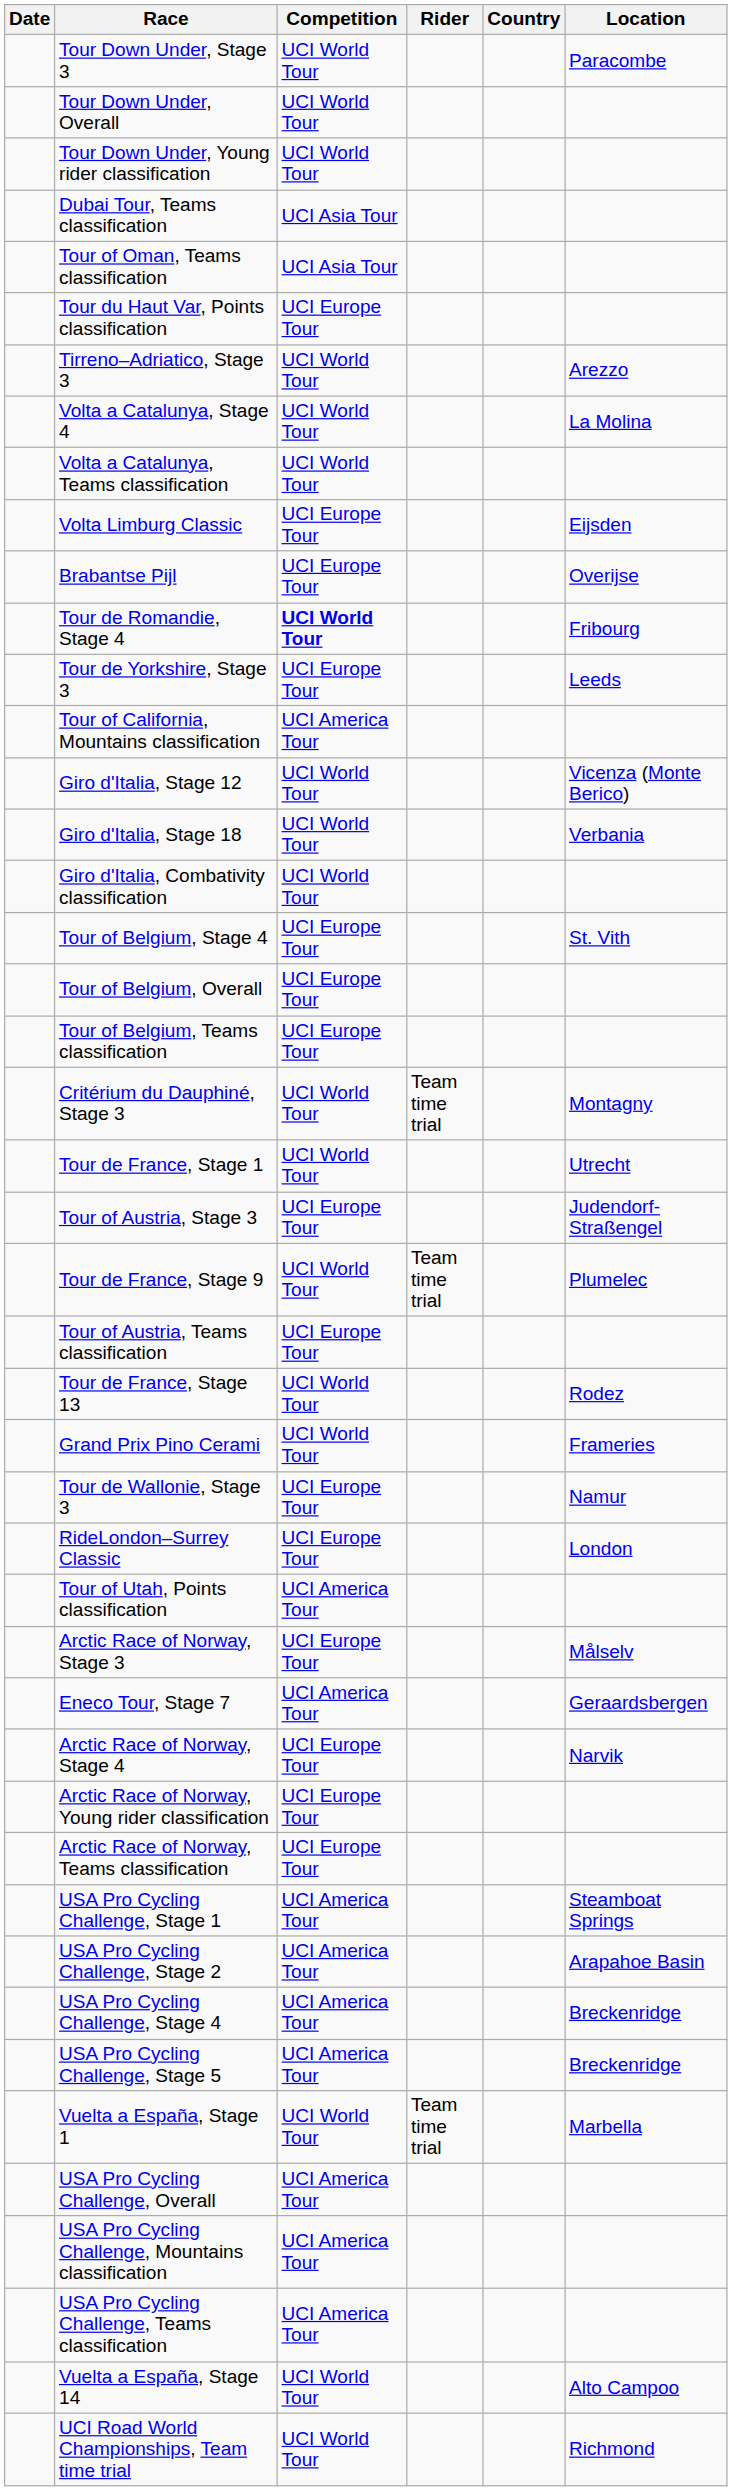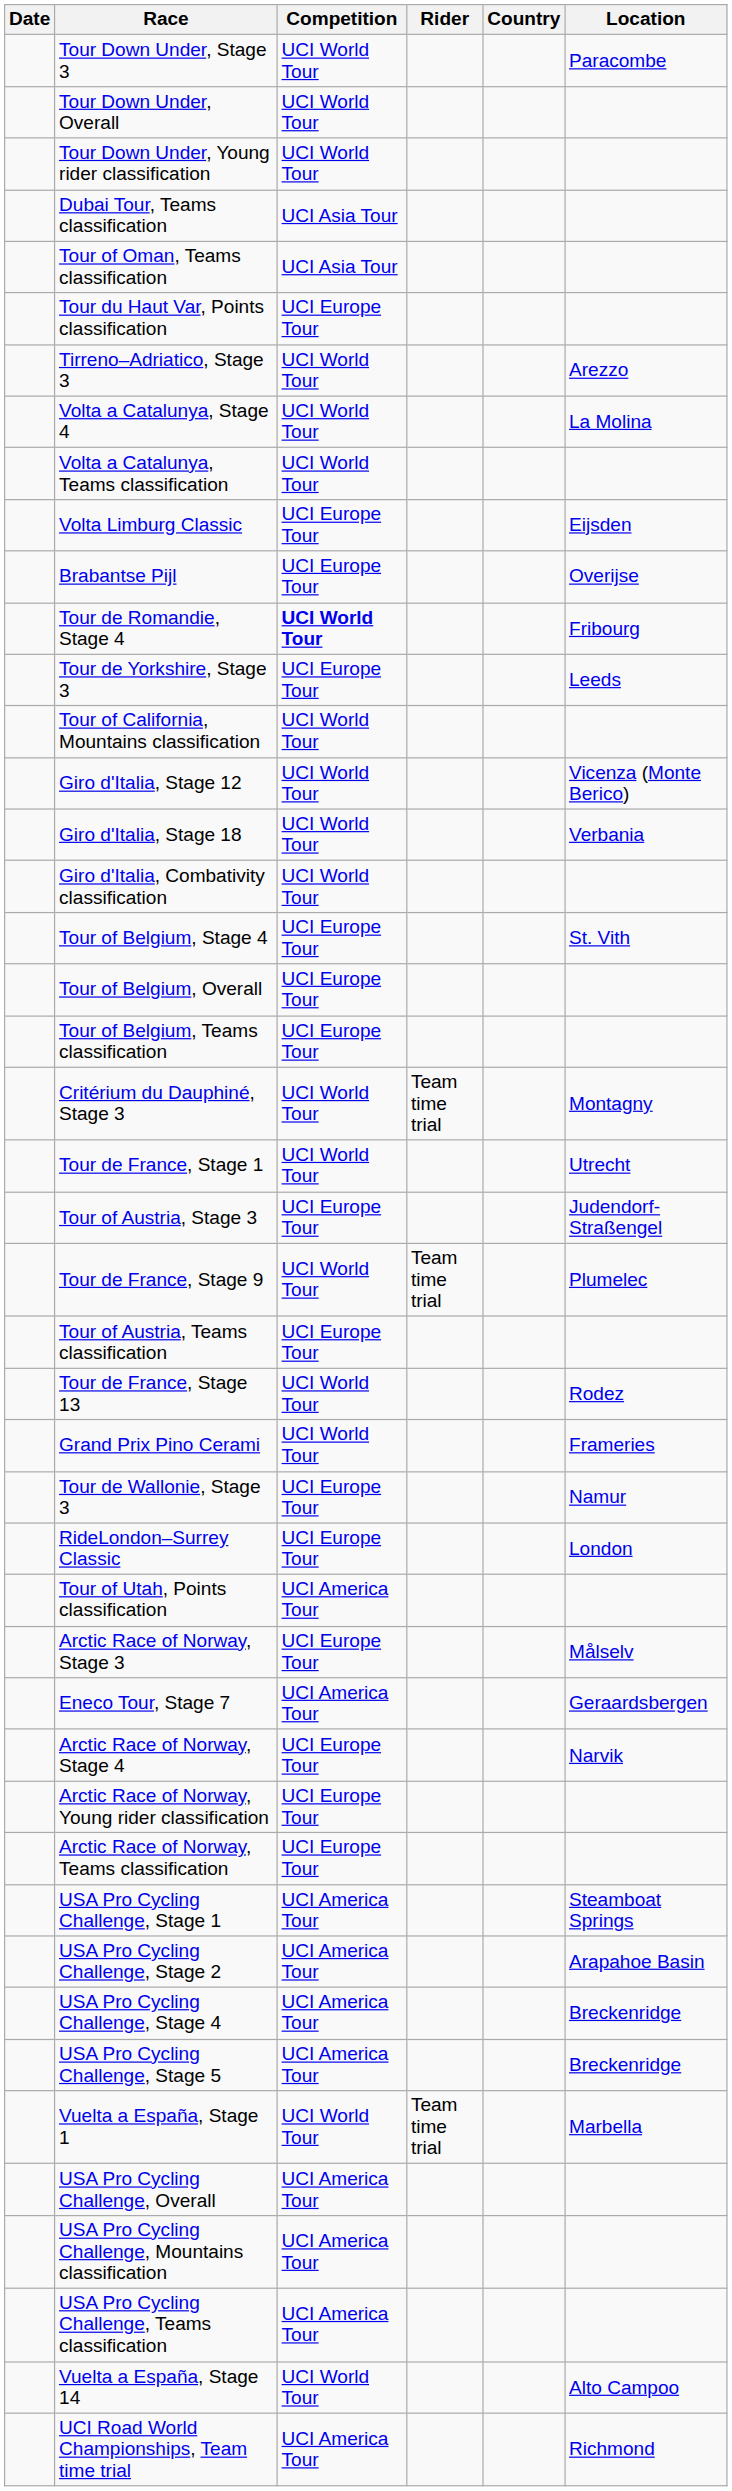 <table class="wikitable sortable">
 <tr>
 <th>Date</th>
 <th>Race</th>
 <th>Competition</th>
 <th>Rider</th>
 <th>Country</th>
 <th>Location</th>
 </tr>
 <tr>
 <td></td>
 <td><a href='#'>Tour Down Under</a>, Stage 3</td>
 <td><a href='#'>UCI World Tour</a></td>
 <td></td>
 <td></td>
 <td><a href='#'>Paracombe</a></td>
 </tr>
 <tr>
 <td></td>
 <td><a href='#'>Tour Down Under</a>, Overall</td>
 <td><a href='#'>UCI World Tour</a></td>
 <td></td>
 <td></td>
 <td></td>
 </tr>
 <tr>
 <td></td>
 <td><a href='#'>Tour Down Under</a>, Young rider classification</td>
 <td><a href='#'>UCI World Tour</a></td>
 <td></td>
 <td></td>
 <td></td>
 </tr>
 <tr>
 <td></td>
 <td><a href='#'>Dubai Tour</a>, Teams classification</td>
 <td><a href='#'>UCI Asia Tour</a></td>
 <td align="center"></td>
 <td></td>
 <td></td>
 </tr>
 <tr>
 <td></td>
 <td><a href='#'>Tour of Oman</a>, Teams classification</td>
 <td><a href='#'>UCI Asia Tour</a></td>
 <td align="center"></td>
 <td></td>
 <td></td>
 </tr>
 <tr>
 <td></td>
 <td><a href='#'>Tour du Haut Var</a>, Points classification</td>
 <td><a href='#'>UCI Europe Tour</a></td>
 <td></td>
 <td></td>
 <td></td>
 </tr>
 <tr>
 <td></td>
 <td><a href='#'>Tirreno–Adriatico</a>, Stage 3</td>
 <td><a href='#'>UCI World Tour</a></td>
 <td></td>
 <td></td>
 <td><a href='#'>Arezzo</a></td>
 </tr>
 <tr>
 <td></td>
 <td><a href='#'>Volta a Catalunya</a>, Stage 4</td>
 <td><a href='#'>UCI World Tour</a></td>
 <td></td>
 <td></td>
 <td><a href='#'>La Molina</a></td>
 </tr>
 <tr>
 <td></td>
 <td><a href='#'>Volta a Catalunya</a>, Teams classification</td>
 <td><a href='#'>UCI World Tour</a></td>
 <td align="center"></td>
 <td></td>
 <td></td>
 </tr>
 <tr>
 <td></td>
 <td><a href='#'>Volta Limburg Classic</a></td>
 <td><a href='#'>UCI Europe Tour</a></td>
 <td></td>
 <td></td>
 <td><a href='#'>Eijsden</a></td>
 </tr>
 <tr>
 <td></td>
 <td><a href='#'>Brabantse Pijl</a></td>
 <td><a href='#'>UCI Europe Tour</a></td>
 <td></td>
 <td></td>
 <td><a href='#'>Overijse</a></td>
 </tr>
 <tr>
 <td></td>
 <td><a href='#'>Tour de Romandie</a>, Stage 4</td>
 <td><strong><a href='#'>UCI World Tour</a></strong></td>
 <td></td>
 <td></td>
 <td><a href='#'>Fribourg</a></td>
 </tr>
 <tr>
 <td></td>
 <td><a href='#'>Tour de Yorkshire</a>, Stage 3</td>
 <td><a href='#'>UCI Europe Tour</a></td>
 <td></td>
 <td></td>
 <td><a href='#'>Leeds</a></td>
 </tr>
 <tr>
 <td></td>
 <td><a href='#'>Tour of California</a>, Mountains classification</td>
-<td><a href='#'>UCI America Tour</a></td>
+<td><a href='#'>UCI World Tour</a></td>
 <td></td>
 <td></td>
 <td></td>
 </tr>
 <tr>
 <td></td>
 <td><a href='#'>Giro d'Italia</a>, Stage 12</td>
 <td><a href='#'>UCI World Tour</a></td>
 <td></td>
 <td></td>
 <td><a href='#'>Vicenza</a> (<a href='#'>Monte Berico</a>)</td>
 </tr>
 <tr>
 <td></td>
 <td><a href='#'>Giro d'Italia</a>, Stage 18</td>
 <td><a href='#'>UCI World Tour</a></td>
 <td></td>
 <td></td>
 <td><a href='#'>Verbania</a></td>
 </tr>
 <tr>
 <td></td>
 <td><a href='#'>Giro d'Italia</a>, Combativity classification</td>
 <td><a href='#'>UCI World Tour</a></td>
 <td></td>
 <td></td>
 <td></td>
 </tr>
 <tr>
 <td></td>
 <td><a href='#'>Tour of Belgium</a>, Stage 4</td>
 <td><a href='#'>UCI Europe Tour</a></td>
 <td></td>
 <td></td>
 <td><a href='#'>St. Vith</a></td>
 </tr>
 <tr>
 <td></td>
 <td><a href='#'>Tour of Belgium</a>, Overall</td>
 <td><a href='#'>UCI Europe Tour</a></td>
 <td></td>
 <td></td>
 <td></td>
 </tr>
 <tr>
 <td></td>
 <td><a href='#'>Tour of Belgium</a>, Teams classification</td>
 <td><a href='#'>UCI Europe Tour</a></td>
 <td align="center"></td>
 <td></td>
 <td></td>
 </tr>
 <tr>
 <td></td>
 <td><a href='#'>Critérium du Dauphiné</a>, Stage 3</td>
 <td><a href='#'>UCI World Tour</a></td>
 <td>Team time trial</td>
 <td></td>
 <td><a href='#'>Montagny</a></td>
 </tr>
 <tr>
 <td></td>
 <td><a href='#'>Tour de France</a>, Stage 1</td>
 <td><a href='#'>UCI World Tour</a></td>
 <td></td>
 <td></td>
 <td><a href='#'>Utrecht</a></td>
 </tr>
 <tr>
 <td></td>
 <td><a href='#'>Tour of Austria</a>, Stage 3</td>
 <td><a href='#'>UCI Europe Tour</a></td>
 <td></td>
 <td></td>
 <td><a href='#'>Judendorf-Straßengel</a></td>
 </tr>
 <tr>
 <td></td>
 <td><a href='#'>Tour de France</a>, Stage 9</td>
 <td><a href='#'>UCI World Tour</a></td>
 <td>Team time trial</td>
 <td></td>
 <td><a href='#'>Plumelec</a></td>
 </tr>
 <tr>
 <td></td>
 <td><a href='#'>Tour of Austria</a>, Teams classification</td>
 <td><a href='#'>UCI Europe Tour</a></td>
 <td align="center"></td>
 <td></td>
 <td></td>
 </tr>
 <tr>
 <td></td>
 <td><a href='#'>Tour de France</a>, Stage 13</td>
 <td><a href='#'>UCI World Tour</a></td>
 <td></td>
 <td></td>
 <td><a href='#'>Rodez</a></td>
 </tr>
 <tr>
 <td></td>
 <td><a href='#'>Grand Prix Pino Cerami</a></td>
 <td><a href='#'>UCI World Tour</a></td>
 <td></td>
 <td></td>
 <td><a href='#'>Frameries</a></td>
 </tr>
 <tr>
 <td></td>
 <td><a href='#'>Tour de Wallonie</a>, Stage 3</td>
 <td><a href='#'>UCI Europe Tour</a></td>
 <td></td>
 <td></td>
 <td><a href='#'>Namur</a></td>
 </tr>
 <tr>
 <td></td>
 <td><a href='#'>RideLondon–Surrey Classic</a></td>
 <td><a href='#'>UCI Europe Tour</a></td>
 <td></td>
 <td></td>
 <td><a href='#'>London</a></td>
 </tr>
 <tr>
 <td></td>
 <td><a href='#'>Tour of Utah</a>, Points classification</td>
 <td><a href='#'>UCI America Tour</a></td>
 <td></td>
 <td></td>
 <td></td>
 </tr>
 <tr>
 <td></td>
 <td><a href='#'>Arctic Race of Norway</a>, Stage 3</td>
 <td><a href='#'>UCI Europe Tour</a></td>
 <td></td>
 <td></td>
 <td><a href='#'>Målselv</a></td>
 </tr>
 <tr>
 <td></td>
 <td><a href='#'>Eneco Tour</a>, Stage 7</td>
 <td><a href='#'>UCI America Tour</a></td>
 <td></td>
 <td></td>
 <td><a href='#'>Geraardsbergen</a></td>
 </tr>
 <tr>
 <td></td>
 <td><a href='#'>Arctic Race of Norway</a>, Stage 4</td>
 <td><a href='#'>UCI Europe Tour</a></td>
 <td></td>
 <td></td>
 <td><a href='#'>Narvik</a></td>
 </tr>
 <tr>
 <td></td>
 <td><a href='#'>Arctic Race of Norway</a>, Young rider classification</td>
 <td><a href='#'>UCI Europe Tour</a></td>
 <td></td>
 <td></td>
 <td></td>
 </tr>
 <tr>
 <td></td>
 <td><a href='#'>Arctic Race of Norway</a>, Teams classification</td>
 <td><a href='#'>UCI Europe Tour</a></td>
 <td align="center"></td>
 <td></td>
 <td></td>
 </tr>
 <tr>
 <td></td>
 <td><a href='#'>USA Pro Cycling Challenge</a>, Stage 1</td>
 <td><a href='#'>UCI America Tour</a></td>
 <td></td>
 <td></td>
 <td><a href='#'>Steamboat Springs</a></td>
 </tr>
 <tr>
 <td></td>
 <td><a href='#'>USA Pro Cycling Challenge</a>, Stage 2</td>
 <td><a href='#'>UCI America Tour</a></td>
 <td></td>
 <td></td>
 <td><a href='#'>Arapahoe Basin</a></td>
 </tr>
 <tr>
 <td></td>
 <td><a href='#'>USA Pro Cycling Challenge</a>, Stage 4</td>
 <td><a href='#'>UCI America Tour</a></td>
 <td></td>
 <td></td>
 <td><a href='#'>Breckenridge</a></td>
 </tr>
 <tr>
 <td></td>
 <td><a href='#'>USA Pro Cycling Challenge</a>, Stage 5</td>
 <td><a href='#'>UCI America Tour</a></td>
 <td></td>
 <td></td>
 <td><a href='#'>Breckenridge</a></td>
 </tr>
 <tr>
 <td></td>
 <td><a href='#'>Vuelta a España</a>, Stage 1</td>
 <td><a href='#'>UCI World Tour</a></td>
 <td>Team time trial</td>
 <td></td>
 <td><a href='#'>Marbella</a></td>
 </tr>
 <tr>
 <td></td>
 <td><a href='#'>USA Pro Cycling Challenge</a>, Overall</td>
 <td><a href='#'>UCI America Tour</a></td>
 <td></td>
 <td></td>
 <td></td>
 </tr>
 <tr>
 <td></td>
 <td><a href='#'>USA Pro Cycling Challenge</a>, Mountains classification</td>
 <td><a href='#'>UCI America Tour</a></td>
 <td></td>
 <td></td>
 <td></td>
 </tr>
 <tr>
 <td></td>
 <td><a href='#'>USA Pro Cycling Challenge</a>, Teams classification</td>
 <td><a href='#'>UCI America Tour</a></td>
 <td align="center"></td>
 <td></td>
 <td></td>
 </tr>
 <tr>
 <td></td>
 <td><a href='#'>Vuelta a España</a>, Stage 14</td>
 <td><a href='#'>UCI World Tour</a></td>
 <td></td>
 <td></td>
 <td><a href='#'>Alto Campoo</a></td>
 </tr>
 <tr>
 <td></td>
 <td><a href='#'>UCI Road World Championships</a>, <a href='#'>Team time trial</a></td>
-<td><a href='#'>UCI World Tour</a></td>
+<td><a href='#'>UCI America Tour</a></td>
 <td align="center"></td>
 <td></td>
 <td><a href='#'>Richmond</a></td>
 </tr>
 </table>
